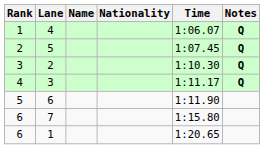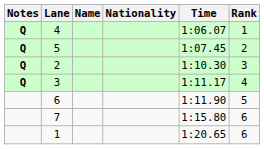 <table class="wikitable sortable" style="text-align:center">
 <tr>
-<th>Rank</th>
+<th>Notes</th>
 <th>Lane</th>
 <th>Name</th>
 <th>Nationality</th>
 <th>Time</th>
-<th>Notes</th>
+<th>Rank</th>
 </tr>
 <tr bgcolor=ccffcc>
-<td>1</td>
+<td><strong>Q</strong></td>
 <td>4</td>
 <td align=left></td>
 <td align=left></td>
 <td>1:06.07</td>
-<td><strong>Q</strong></td>
+<td>1</td>
 </tr>
 <tr bgcolor=ccffcc>
-<td>2</td>
+<td><strong>Q</strong></td>
 <td>5</td>
 <td align=left></td>
 <td align=left></td>
 <td>1:07.45</td>
-<td><strong>Q</strong></td>
+<td>2</td>
 </tr>
 <tr bgcolor=ccffcc>
-<td>3</td>
+<td><strong>Q</strong></td>
 <td>2</td>
 <td align=left></td>
 <td align=left></td>
 <td>1:10.30</td>
-<td><strong>Q</strong></td>
+<td>3</td>
 </tr>
 <tr bgcolor=ccffcc>
-<td>4</td>
+<td><strong>Q</strong></td>
 <td>3</td>
 <td align=left></td>
 <td align=left></td>
 <td>1:11.17</td>
-<td><strong>Q</strong></td>
+<td>4</td>
 </tr>
 <tr>
-<td>5</td>
+<td></td>
 <td>6</td>
 <td align=left></td>
 <td align=left></td>
 <td>1:11.90</td>
-<td></td>
+<td>5</td>
 </tr>
 <tr>
-<td>6</td>
+<td></td>
 <td>7</td>
 <td align=left></td>
 <td align=left></td>
 <td>1:15.80</td>
-<td></td>
+<td>6</td>
 </tr>
 <tr>
-<td>6</td>
+<td></td>
 <td>1</td>
 <td align=left></td>
 <td align=left></td>
 <td>1:20.65</td>
-<td></td>
+<td>6</td>
 </tr>
 </table>
